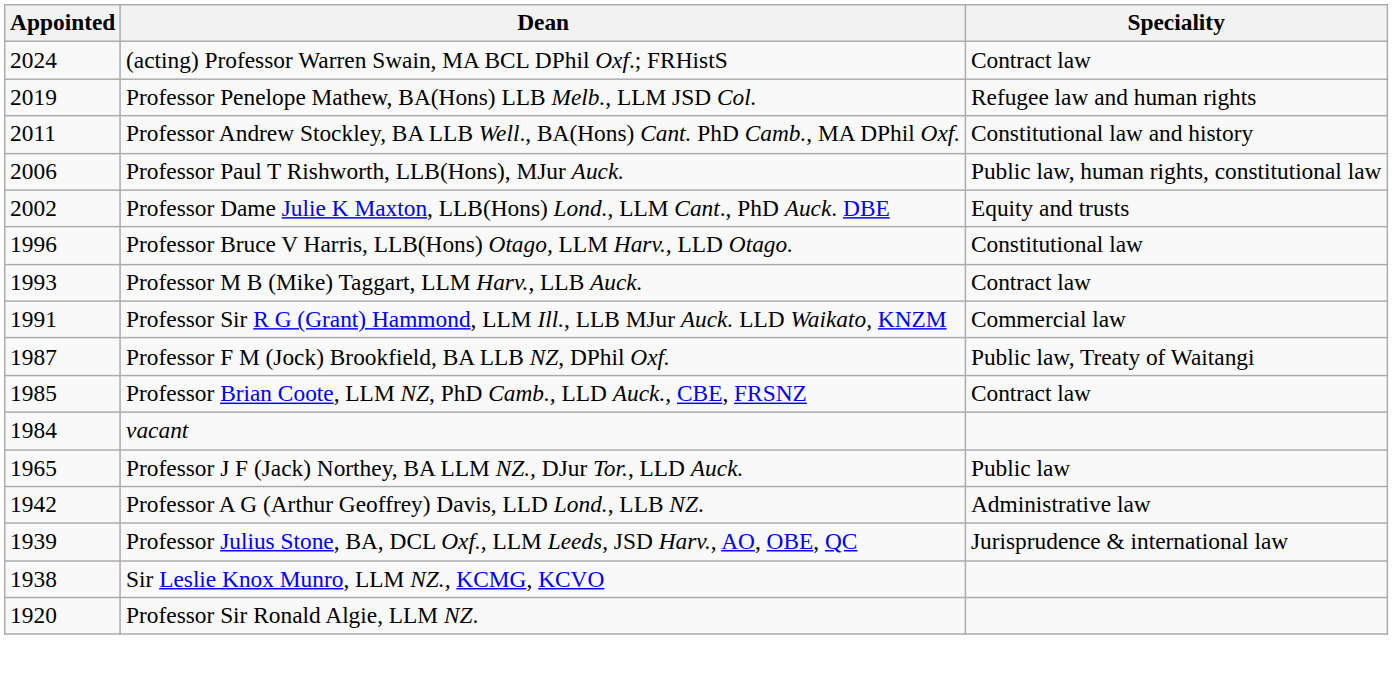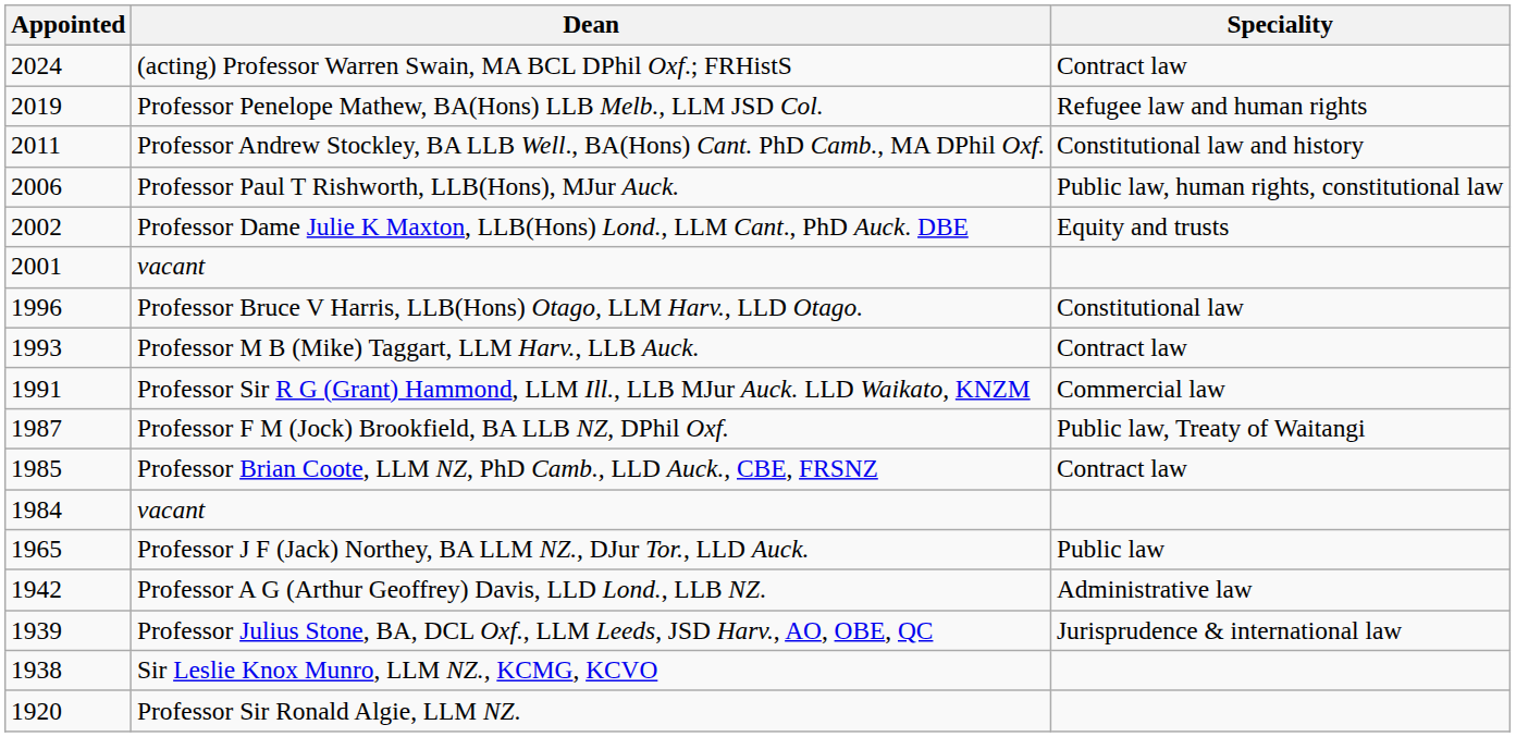 <table class="wikitable">
 <tr>
 <th>Appointed</th>
 <th>Dean</th>
 <th>Speciality</th>
 </tr>
 <tr>
 <td>2024</td>
 <td>(acting) Professor Warren Swain, MA BCL DPhil <em>Oxf</em>.; FRHistS </td>
 <td>Contract law</td>
 </tr>
 <tr>
 <td>2019</td>
 <td>Professor Penelope Mathew, BA(Hons) LLB <em>Melb.,</em> LLM JSD <em>Col.</em> </td>
 <td>Refugee law and human rights</td>
 </tr>
 <tr>
 <td>2011</td>
 <td>Professor Andrew Stockley, BA LLB <em>Well</em>., BA(Hons) <em>Cant.</em> PhD <em>Camb.</em>, MA DPhil <em>Oxf.</em> </td>
 <td>Constitutional law and history</td>
 </tr>
 <tr>
 <td>2006</td>
 <td>Professor Paul T Rishworth, LLB(Hons), MJur <em>Auck.</em> </td>
 <td>Public law, human rights, constitutional law</td>
 </tr>
 <tr>
 <td>2002</td>
 <td>Professor Dame <a href='#'>Julie K Maxton</a>, LLB(Hons) <em>Lond.</em>, LLM <em>Cant</em>., PhD <em>Auck</em>. <a href='#'>DBE</a></td>
 <td>Equity and trusts</td>
+</tr>
+<tr>
+<td>2001</td>
+<td><em>vacant</em></td>
+<td></td>
 </tr>
 <tr>
 <td>1996</td>
 <td>Professor Bruce V Harris, LLB(Hons) <em>Otago,</em> LLM <em>Harv.,</em> LLD <em>Otago.</em></td>
 <td>Constitutional law</td>
 </tr>
 <tr>
 <td>1993</td>
 <td>Professor M B (Mike) Taggart, LLM <em>Harv.</em>, LLB <em>Auck.</em> </td>
 <td>Contract law</td>
 </tr>
 <tr>
 <td>1991</td>
 <td>Professor Sir <a href='#'>R G (Grant) Hammond</a>, LLM <em>Ill.</em>, LLB MJur <em>Auck.</em> LLD <em>Waikato,</em> <a href='#'>KNZM</a></td>
 <td>Commercial law</td>
 </tr>
 <tr>
 <td>1987</td>
 <td>Professor F M (Jock) Brookfield, BA LLB <em>NZ</em>, DPhil <em>Oxf.</em> </td>
 <td>Public law, Treaty of Waitangi</td>
 </tr>
 <tr>
 <td>1985</td>
 <td>Professor <a href='#'>Brian Coote</a>, LLM <em>NZ</em>, PhD <em>Camb.,</em> LLD <em>Auck.,</em> <a href='#'>CBE</a>, <a href='#'>FRSNZ</a></td>
 <td>Contract law</td>
 </tr>
 <tr>
 <td>1984</td>
 <td><em>vacant</em></td>
 <td></td>
 </tr>
 <tr>
 <td>1965</td>
 <td>Professor J F (Jack) Northey, BA LLM <em>NZ.,</em> DJur <em>Tor.</em>, LLD <em>Auck.</em> </td>
 <td>Public law</td>
 </tr>
 <tr>
 <td>1942</td>
 <td>Professor A G (Arthur Geoffrey) Davis, LLD <em>Lond.</em>, LLB <em>NZ</em>.</td>
 <td>Administrative law</td>
 </tr>
 <tr>
 <td>1939</td>
 <td>Professor <a href='#'>Julius Stone</a>, BA, DCL <em>Oxf.</em>, LLM <em>Leeds</em>, JSD <em>Harv.</em>, <a href='#'>AO</a>, <a href='#'>OBE</a>, <a href='#'>QC</a></td>
 <td>Jurisprudence & international law</td>
 </tr>
 <tr>
 <td>1938</td>
 <td>Sir <a href='#'>Leslie Knox Munro</a>, LLM <em>NZ.,</em> <a href='#'>KCMG</a>, <a href='#'>KCVO</a></td>
 <td></td>
 </tr>
 <tr>
 <td>1920</td>
 <td>Professor Sir Ronald Algie, LLM <em>NZ</em>.</td>
 <td></td>
 </tr>
 </table>
